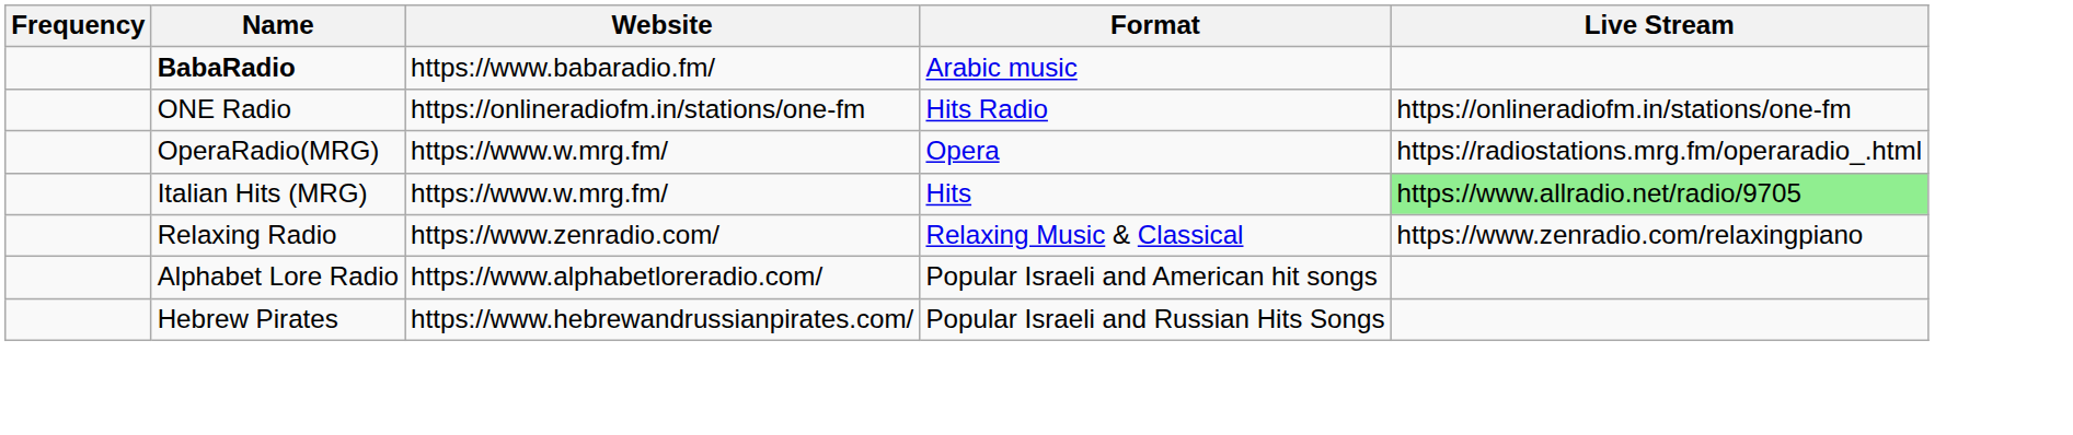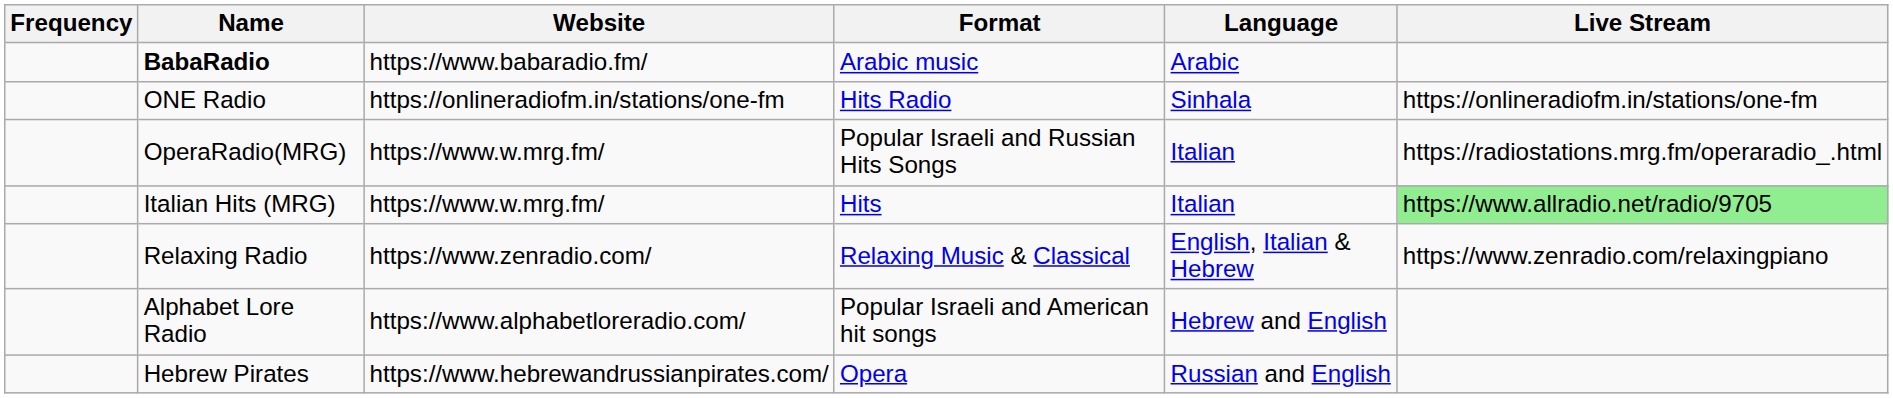 <table class="wikitable">
 <tr>
 <th>Frequency</th>
 <th>Name</th>
 <th>Website</th>
 <th>Format</th>
+<th>Language</th>
 <th>Live Stream</th>
 </tr>
 <tr>
 <td></td>
 <td><strong>BabaRadio</strong></td>
 <td>https://www.babaradio.fm/</td>
 <td><a href='#'>Arabic music</a></td>
+<td><a href='#'>Arabic</a></td>
 <td></td>
 </tr>
 <tr>
 <td></td>
 <td>ONE Radio</td>
 <td>https://onlineradiofm.in/stations/one-fm</td>
 <td><a href='#'>Hits Radio</a></td>
+<td><a href='#'>Sinhala</a></td>
 <td>https://onlineradiofm.in/stations/one-fm</td>
 </tr>
 <tr>
 <td></td>
 <td>OperaRadio(MRG)</td>
 <td>https://www.w.mrg.fm/</td>
-<td><a href='#'>Opera</a></td>
+<td>Popular Israeli and Russian Hits Songs</td>
+<td><a href='#'>Italian</a></td>
 <td>https://radiostations.mrg.fm/operaradio_.html</td>
 </tr>
 <tr>
 <td></td>
 <td>Italian Hits (MRG)</td>
 <td>https://www.w.mrg.fm/</td>
 <td><a href='#'>Hits</a></td>
+<td><a href='#'>Italian</a></td>
 <td style="background: lightgreen;">https://www.allradio.net/radio/9705</td>
 </tr>
 <tr>
 <td></td>
 <td>Relaxing Radio</td>
 <td>https://www.zenradio.com/</td>
 <td><a href='#'>Relaxing Music</a> & <a href='#'>Classical</a></td>
+<td><a href='#'>English</a>, <a href='#'>Italian</a> & <a href='#'>Hebrew</a></td>
 <td>https://www.zenradio.com/relaxingpiano</td>
 </tr>
 <tr>
 <td></td>
 <td>Alphabet Lore Radio</td>
 <td>https://www.alphabetloreradio.com/</td>
 <td>Popular Israeli and American hit songs</td>
+<td><a href='#'>Hebrew</a> and <a href='#'>English</a></td>
 <td></td>
 </tr>
 <tr>
 <td></td>
 <td>Hebrew Pirates</td>
 <td>https://www.hebrewandrussianpirates.com/</td>
-<td>Popular Israeli and Russian Hits Songs</td>
+<td><a href='#'>Opera</a></td>
+<td><a href='#'>Russian</a> and <a href='#'>English</a></td>
 <td></td>
 </tr>
 </table>
